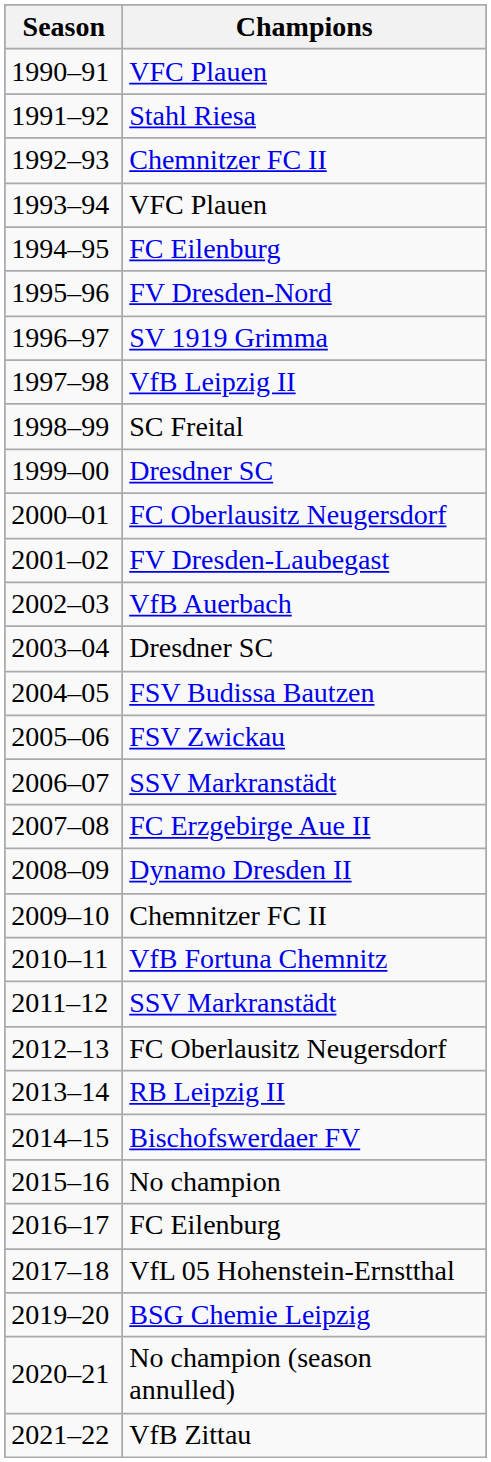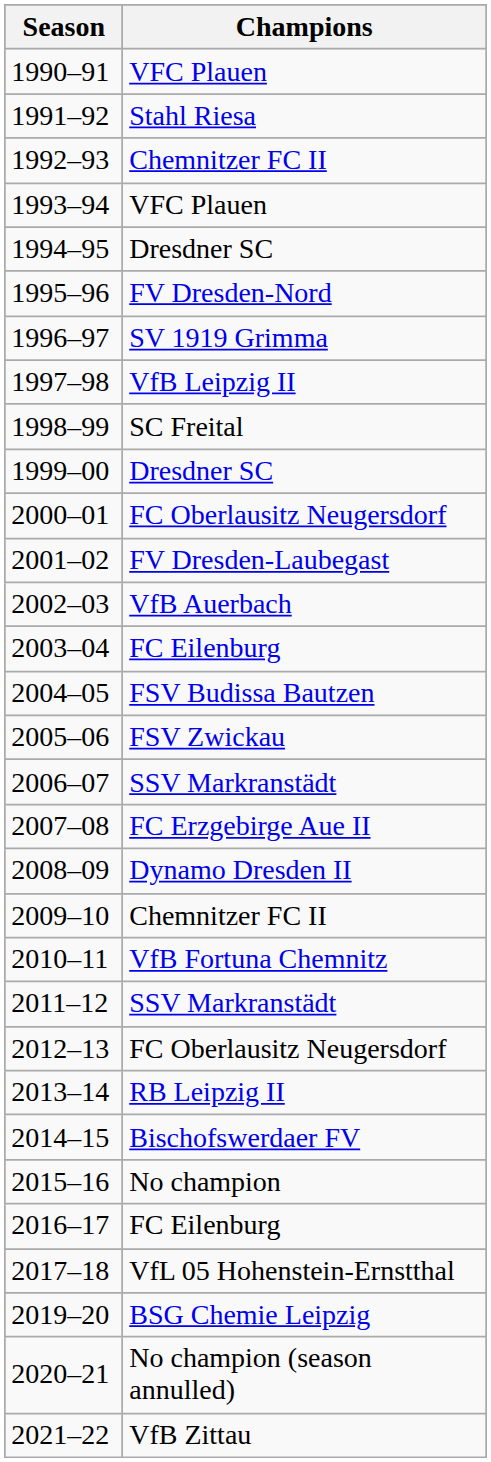 <table class="wikitable">
 <tr align="center" bgcolor="#dfdfdf">
 <th width="60">Season</th>
 <th width="200">Champions</th>
 </tr>
 <tr>
 <td>1990–91</td>
 <td><a href='#'>VFC Plauen</a></td>
 </tr>
 <tr>
 <td>1991–92</td>
 <td><a href='#'>Stahl Riesa</a></td>
 </tr>
 <tr>
 <td>1992–93</td>
 <td><a href='#'>Chemnitzer FC II</a></td>
 </tr>
 <tr>
 <td>1993–94</td>
 <td>VFC Plauen</td>
 </tr>
 <tr>
 <td>1994–95</td>
-<td><a href='#'>FC Eilenburg</a></td>
+<td>Dresdner SC</td>
 </tr>
 <tr>
 <td>1995–96</td>
 <td><a href='#'>FV Dresden-Nord</a></td>
 </tr>
 <tr>
 <td>1996–97</td>
 <td><a href='#'>SV 1919 Grimma</a></td>
 </tr>
 <tr>
 <td>1997–98</td>
 <td><a href='#'>VfB Leipzig II</a></td>
 </tr>
 <tr>
 <td>1998–99</td>
 <td>SC Freital</td>
 </tr>
 <tr>
 <td>1999–00</td>
 <td><a href='#'>Dresdner SC</a></td>
 </tr>
 <tr>
 <td>2000–01</td>
 <td><a href='#'>FC Oberlausitz Neugersdorf</a></td>
 </tr>
 <tr>
 <td>2001–02</td>
 <td><a href='#'>FV Dresden-Laubegast</a></td>
 </tr>
 <tr>
 <td>2002–03</td>
 <td><a href='#'>VfB Auerbach</a></td>
 </tr>
 <tr>
 <td>2003–04</td>
-<td>Dresdner SC</td>
+<td><a href='#'>FC Eilenburg</a></td>
 </tr>
 <tr>
 <td>2004–05</td>
 <td><a href='#'>FSV Budissa Bautzen</a></td>
 </tr>
 <tr>
 <td>2005–06</td>
 <td><a href='#'>FSV Zwickau</a></td>
 </tr>
 <tr>
 <td>2006–07</td>
 <td><a href='#'>SSV Markranstädt</a></td>
 </tr>
 <tr>
 <td>2007–08</td>
 <td><a href='#'>FC Erzgebirge Aue II</a></td>
 </tr>
 <tr>
 <td>2008–09</td>
 <td><a href='#'>Dynamo Dresden II</a></td>
 </tr>
 <tr>
 <td>2009–10</td>
 <td>Chemnitzer FC II</td>
 </tr>
 <tr>
 <td>2010–11</td>
 <td><a href='#'>VfB Fortuna Chemnitz</a></td>
 </tr>
 <tr>
 <td>2011–12</td>
 <td><a href='#'>SSV Markranstädt</a></td>
 </tr>
 <tr>
 <td>2012–13</td>
 <td>FC Oberlausitz Neugersdorf</td>
 </tr>
 <tr>
 <td>2013–14</td>
 <td><a href='#'>RB Leipzig II</a></td>
 </tr>
 <tr>
 <td>2014–15</td>
 <td><a href='#'>Bischofswerdaer FV</a></td>
 </tr>
 <tr>
 <td>2015–16</td>
 <td>No champion</td>
 </tr>
 <tr>
 <td>2016–17</td>
 <td>FC Eilenburg</td>
 </tr>
 <tr>
 <td>2017–18</td>
 <td>VfL 05 Hohenstein-Ernstthal</td>
 </tr>
 <tr>
 <td>2019–20</td>
 <td><a href='#'>BSG Chemie Leipzig</a></td>
 </tr>
 <tr>
 <td>2020–21</td>
 <td>No champion (season annulled)</td>
 </tr>
 <tr>
 <td>2021–22</td>
 <td>VfB Zittau</td>
 </tr>
 </table>
